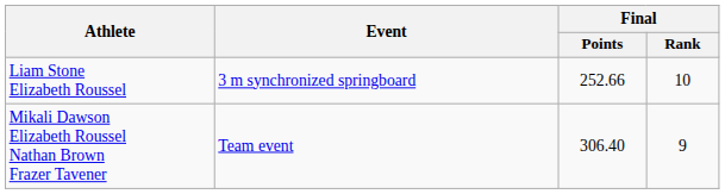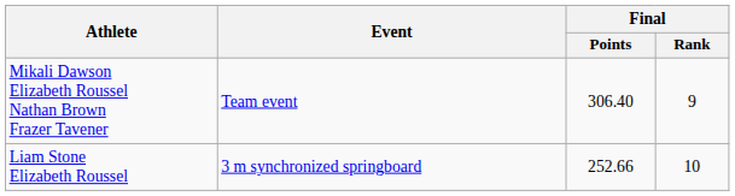 <table class="wikitable" style="text-align:center; font-size:90%; width:50%;">
 <tr>
 <th rowspan=2>Athlete</th>
 <th rowspan=2>Event</th>
 <th colspan=2>Final</th>
 </tr>
 <tr style="font-size:95%">
 <th>Points</th>
 <th>Rank</th>
 </tr>
 <tr>
+<td align=left><a href='#'>Mikali Dawson</a><br><a href='#'>Elizabeth Roussel</a><br><a href='#'>Nathan Brown</a><br><a href='#'>Frazer Tavener</a></td>
+<td align=left><a href='#'>Team event</a></td>
+<td>306.40</td>
+<td>9</td>
+</tr>
+<tr>
 <td align=left><a href='#'>Liam Stone</a><br><a href='#'>Elizabeth Roussel</a></td>
 <td align=left><a href='#'>3 m synchronized springboard</a></td>
 <td>252.66</td>
 <td>10</td>
 </tr>
-<tr>
-<td align=left><a href='#'>Mikali Dawson</a><br><a href='#'>Elizabeth Roussel</a><br><a href='#'>Nathan Brown</a><br><a href='#'>Frazer Tavener</a></td>
-<td align=left><a href='#'>Team event</a></td>
-<td>306.40</td>
-<td>9</td>
-</tr>
 </table>
